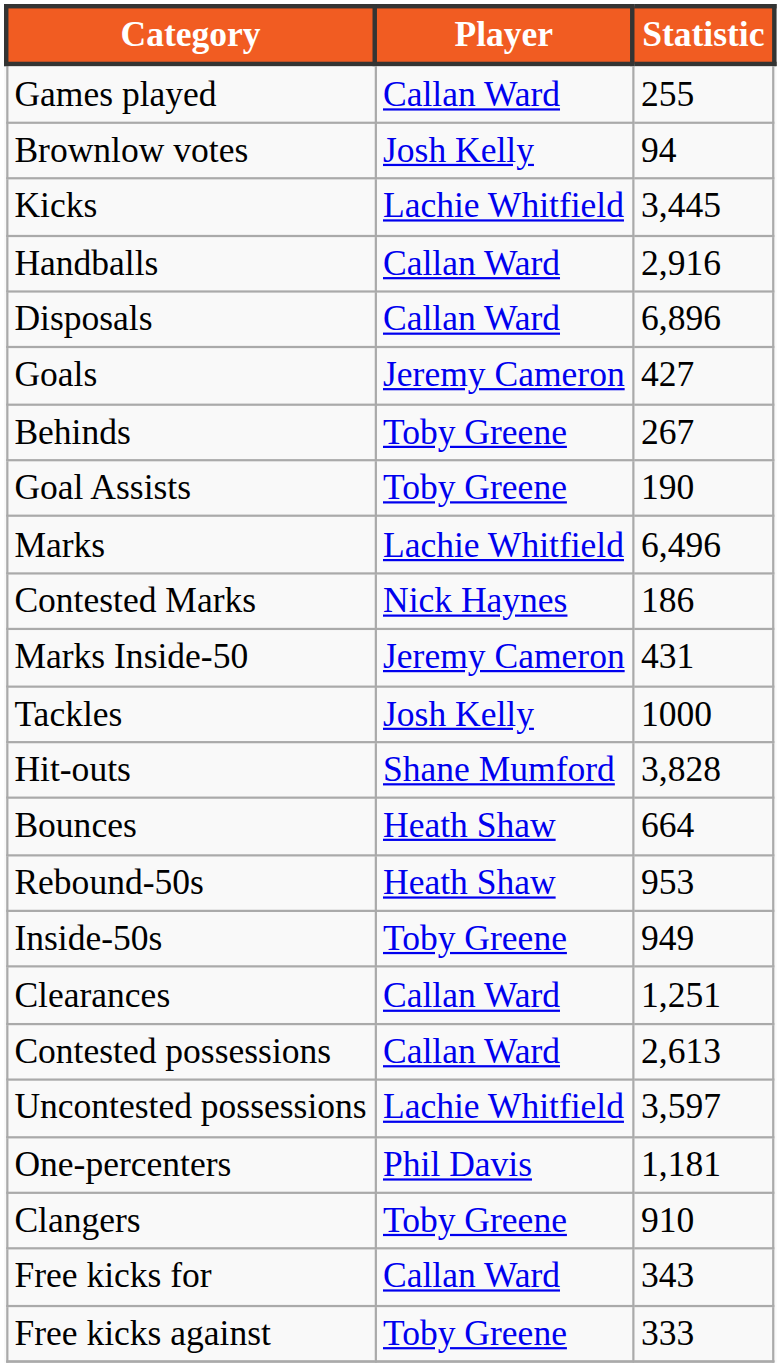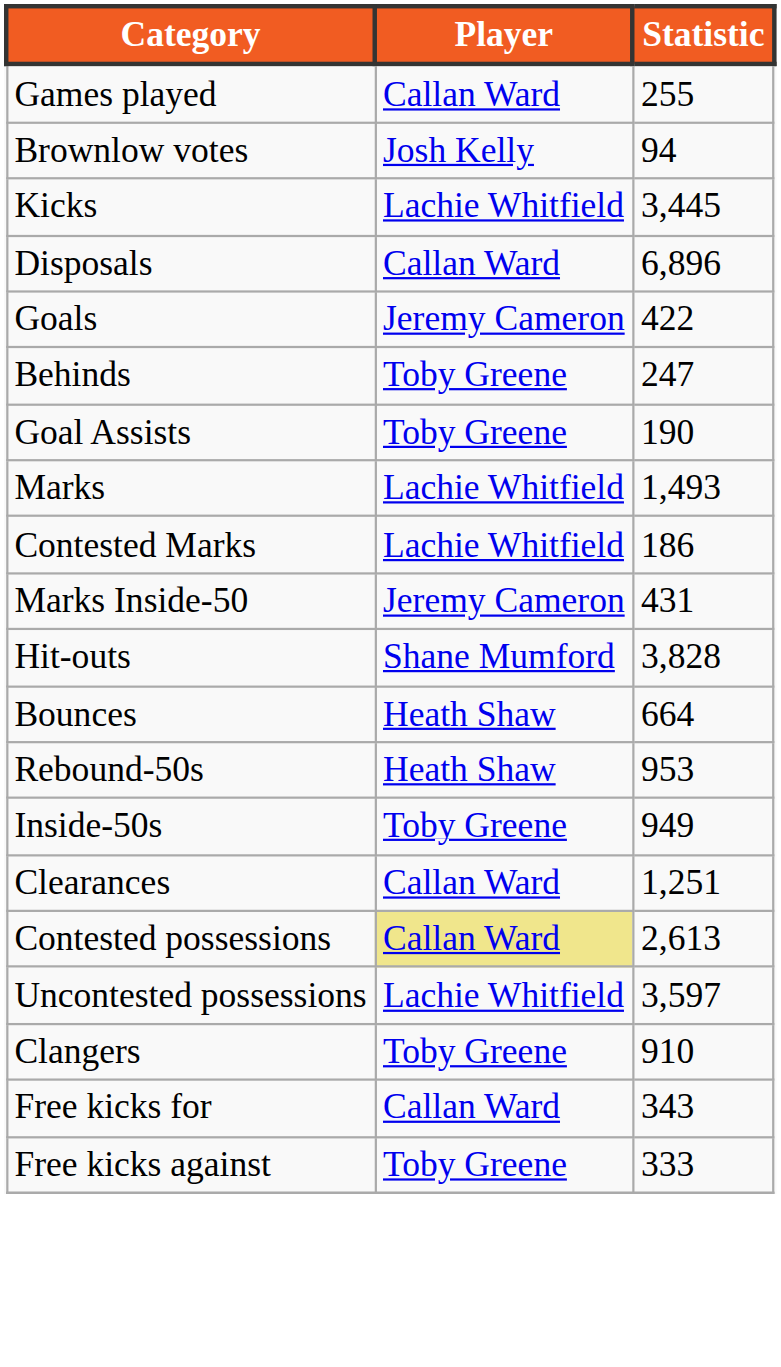 <table class="wikitable">
 <tr>
 <th style="background:#F15C22; color:#ffffff; border:2px solid #343433;">Category</th>
 <th style="background:#F15C22; color:#ffffff; border:2px solid #343433;">Player</th>
 <th style="background:#F15C22; color:#ffffff; border:2px solid #343433;">Statistic</th>
 </tr>
 <tr>
 <td>Games played</td>
 <td><a href='#'>Callan Ward</a></td>
 <td>255</td>
 </tr>
 <tr>
 <td>Brownlow votes</td>
 <td><a href='#'>Josh Kelly</a></td>
 <td>94</td>
 </tr>
 <tr>
 <td>Kicks</td>
 <td><a href='#'>Lachie Whitfield</a></td>
 <td>3,445</td>
 </tr>
 <tr>
-<td>Handballs</td>
-<td><a href='#'>Callan Ward</a></td>
-<td>2,916</td>
-</tr>
-<tr>
 <td>Disposals</td>
 <td><a href='#'>Callan Ward</a></td>
 <td>6,896</td>
 </tr>
 <tr>
 <td>Goals</td>
 <td><a href='#'>Jeremy Cameron</a></td>
-<td>427</td>
+<td>422</td>
 </tr>
 <tr>
 <td>Behinds</td>
 <td><a href='#'>Toby Greene</a></td>
-<td>267</td>
+<td>247</td>
 </tr>
 <tr>
 <td>Goal Assists</td>
 <td><a href='#'>Toby Greene</a></td>
 <td>190</td>
 </tr>
 <tr>
 <td>Marks</td>
 <td><a href='#'>Lachie Whitfield</a></td>
-<td>6,496</td>
+<td>1,493</td>
 </tr>
 <tr>
 <td>Contested Marks</td>
-<td><a href='#'>Nick Haynes</a></td>
+<td><a href='#'>Lachie Whitfield</a></td>
 <td>186</td>
 </tr>
 <tr>
 <td>Marks Inside-50</td>
 <td><a href='#'>Jeremy Cameron</a></td>
 <td>431</td>
-</tr>
-<tr>
-<td>Tackles</td>
-<td><a href='#'>Josh Kelly</a></td>
-<td>1000</td>
 </tr>
 <tr>
 <td>Hit-outs</td>
 <td><a href='#'>Shane Mumford</a></td>
 <td>3,828</td>
 </tr>
 <tr>
 <td>Bounces</td>
 <td><a href='#'>Heath Shaw</a></td>
 <td>664</td>
 </tr>
 <tr>
 <td>Rebound-50s</td>
 <td><a href='#'>Heath Shaw</a></td>
 <td>953</td>
 </tr>
 <tr>
 <td>Inside-50s</td>
 <td><a href='#'>Toby Greene</a></td>
 <td>949</td>
 </tr>
 <tr>
 <td>Clearances</td>
 <td><a href='#'>Callan Ward</a></td>
 <td>1,251</td>
 </tr>
 <tr>
 <td>Contested possessions</td>
-<td><a href='#'>Callan Ward</a></td>
+<td style="background: khaki;"><a href='#'>Callan Ward</a></td>
 <td>2,613</td>
 </tr>
 <tr>
 <td>Uncontested possessions</td>
 <td><a href='#'>Lachie Whitfield</a></td>
 <td>3,597</td>
-</tr>
-<tr>
-<td>One-percenters</td>
-<td><a href='#'>Phil Davis</a></td>
-<td>1,181</td>
 </tr>
 <tr>
 <td>Clangers</td>
 <td><a href='#'>Toby Greene</a></td>
 <td>910</td>
 </tr>
 <tr>
 <td>Free kicks for</td>
 <td><a href='#'>Callan Ward</a></td>
 <td>343</td>
 </tr>
 <tr>
 <td>Free kicks against</td>
 <td><a href='#'>Toby Greene</a></td>
 <td>333</td>
 </tr>
 <tr>
 </tr>
 </table>
